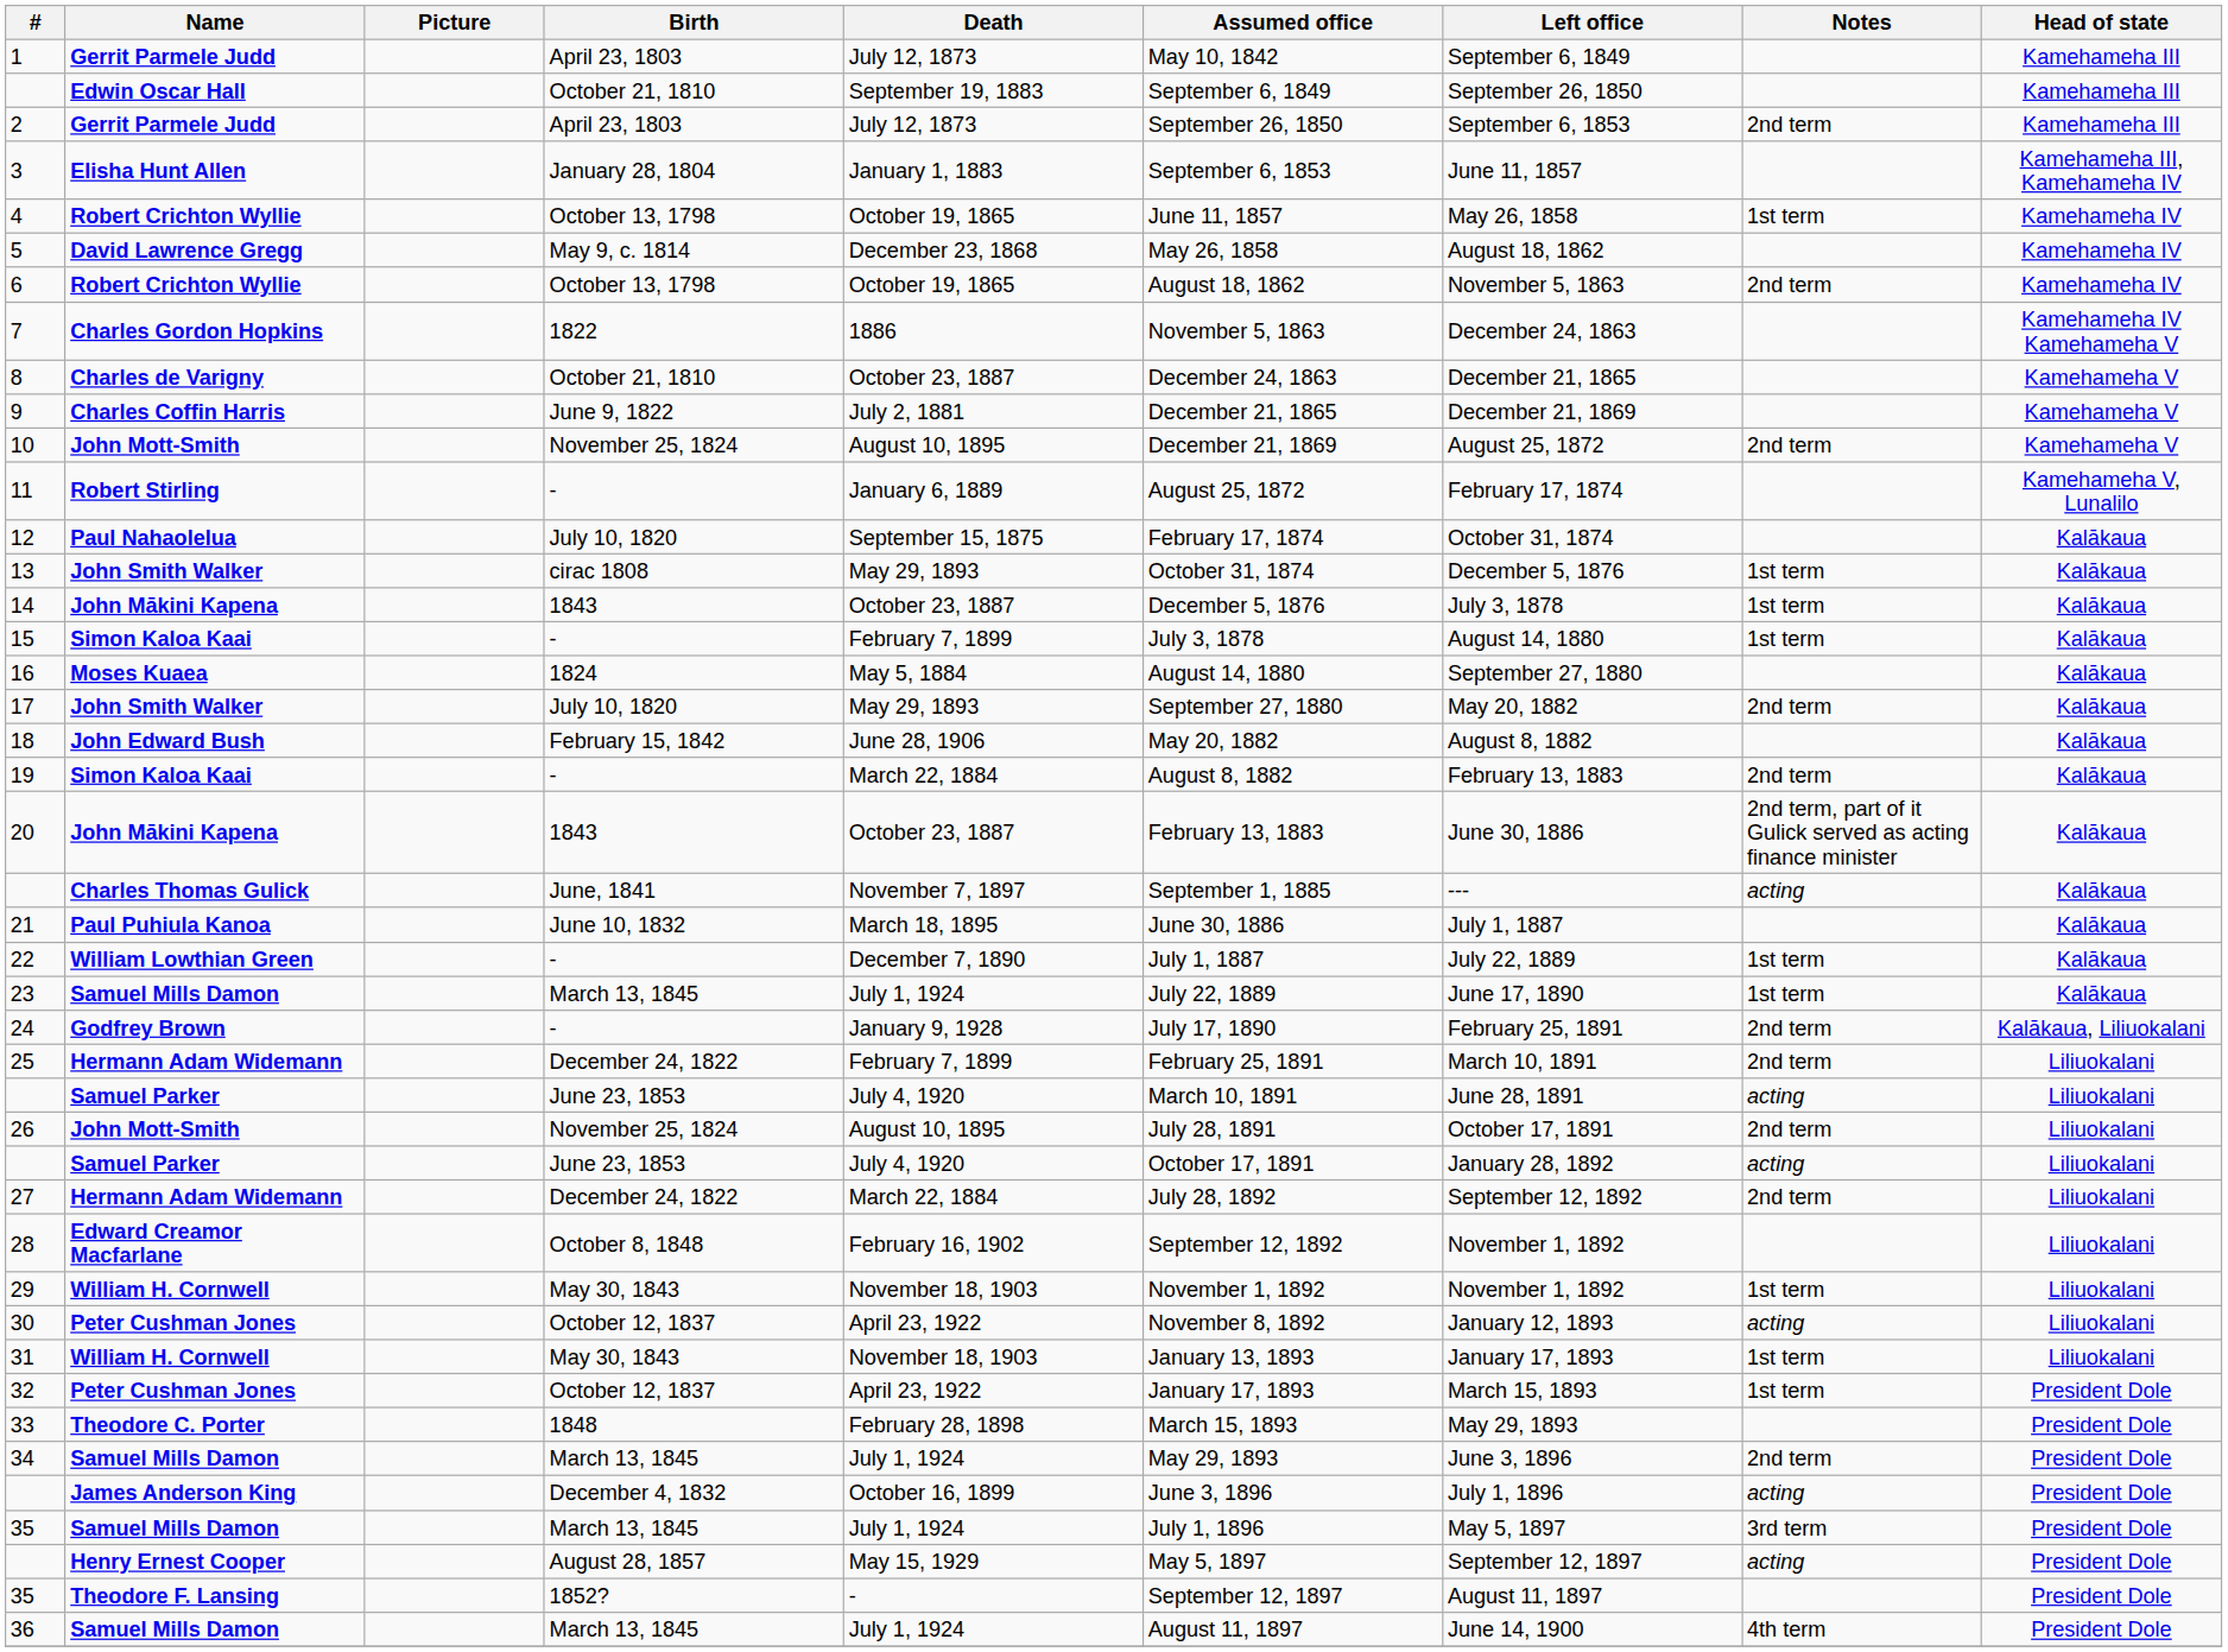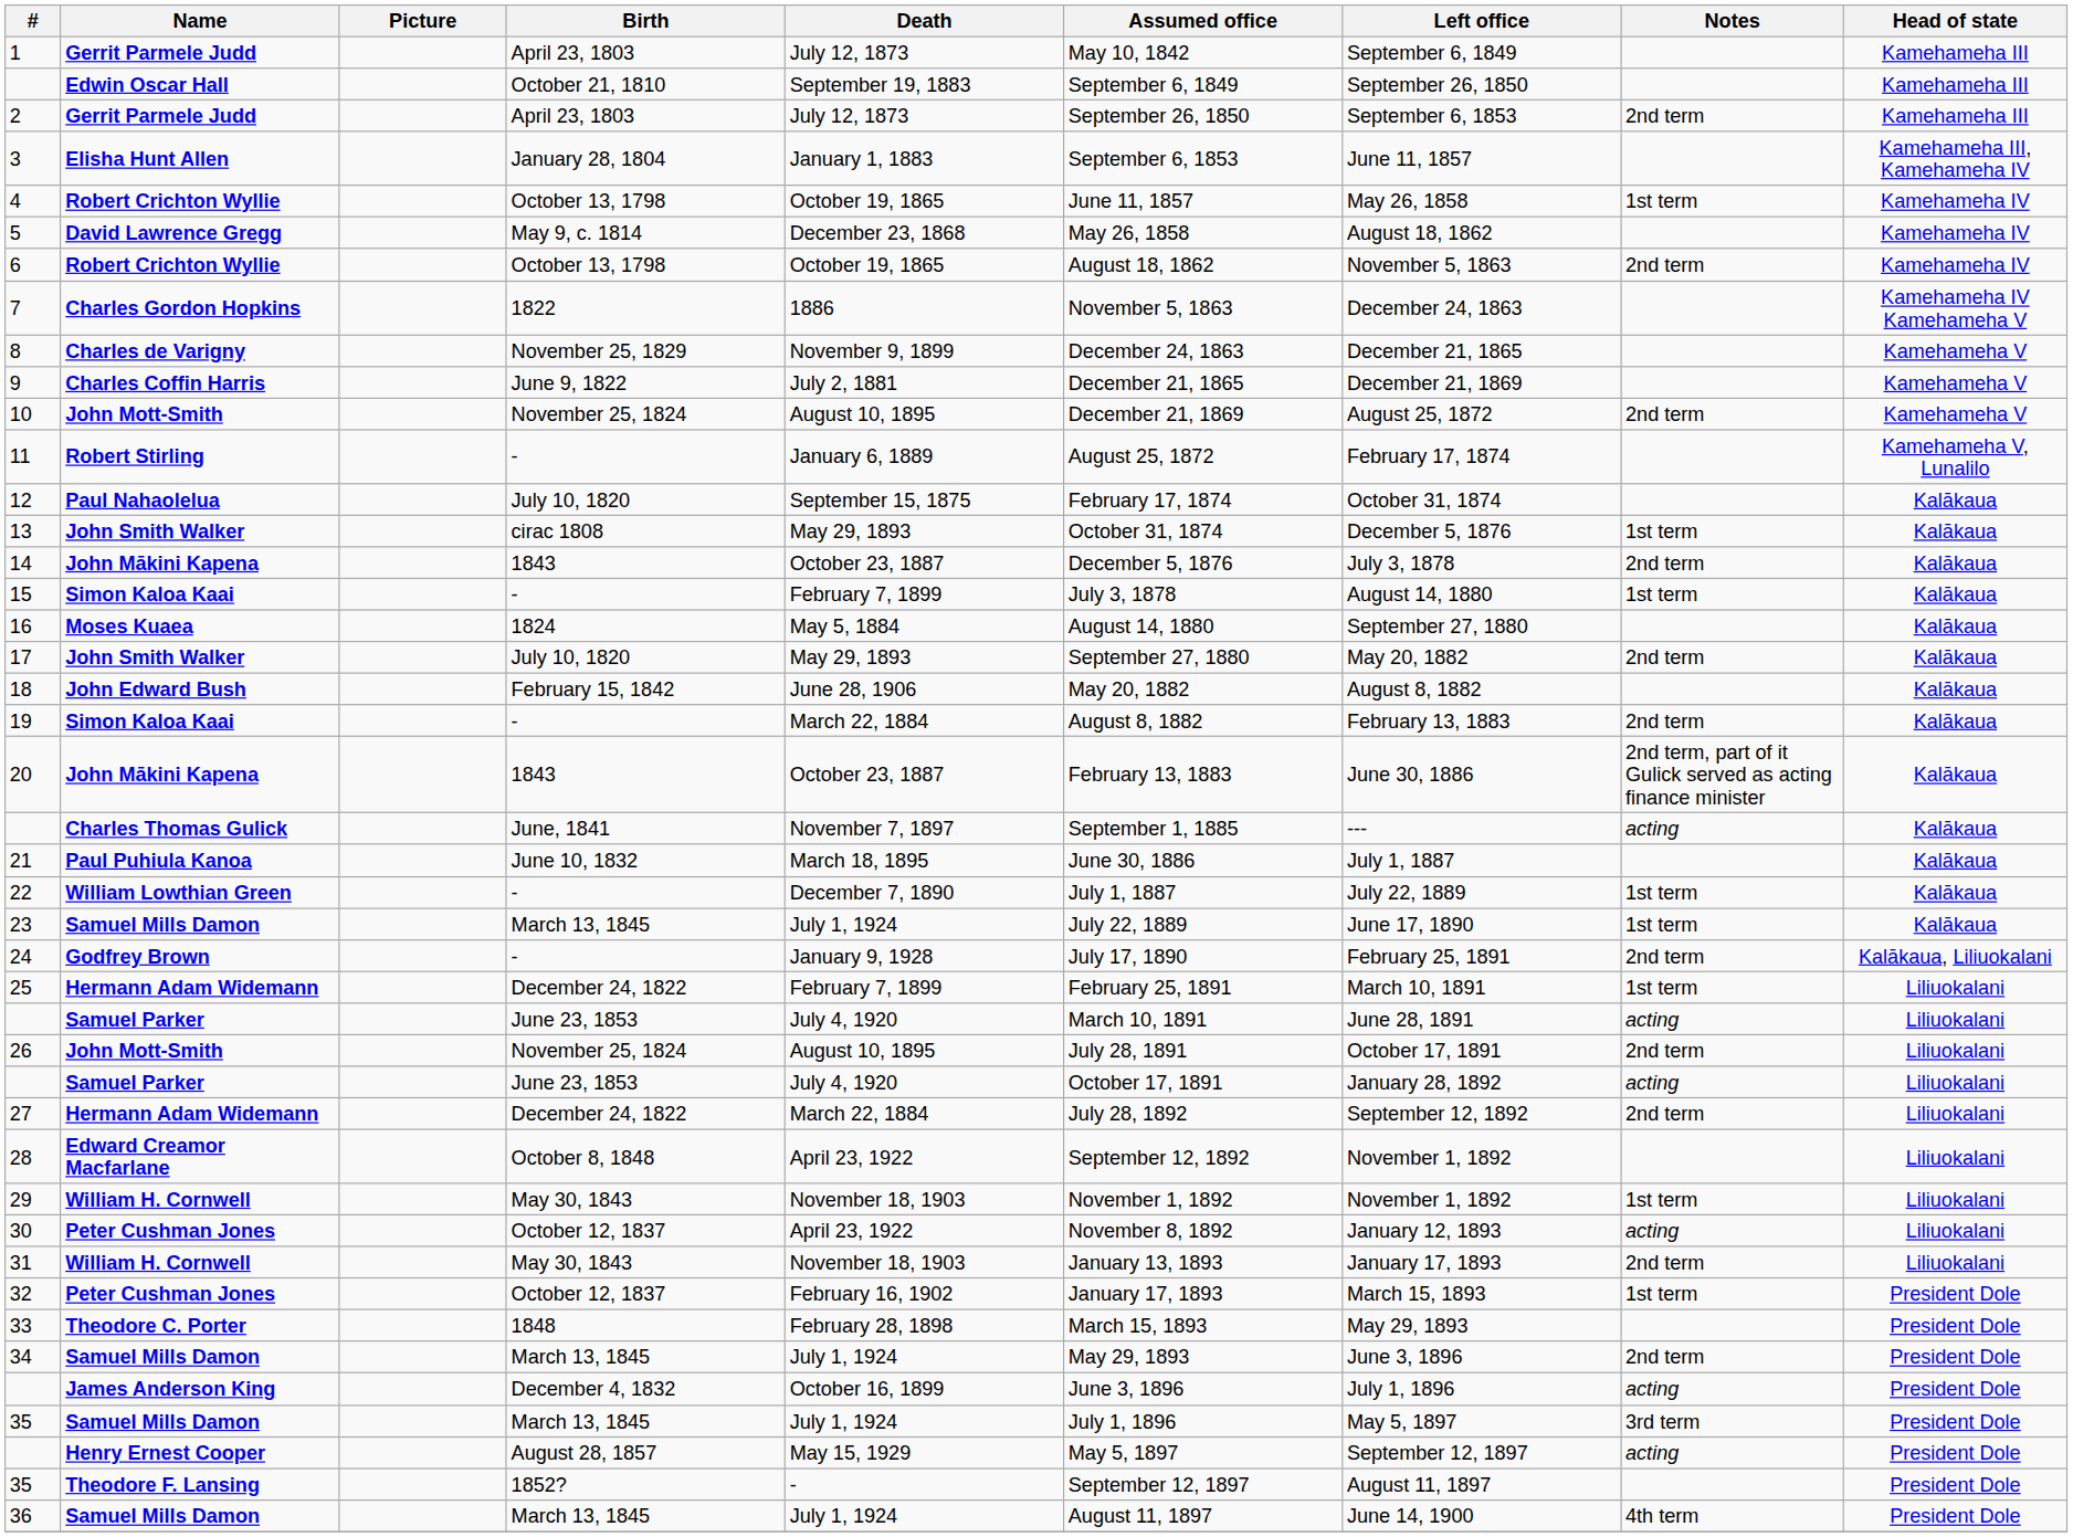 <table class="wikitable" style="font-size: 95%;">
 <tr>
 <th width = 2%>#</th>
 <th width = 10%>Name</th>
 <th width = 6%>Picture</th>
 <th width = 10%>Birth</th>
 <th width = 10%>Death</th>
 <th width = 10%>Assumed office</th>
 <th width = 10%>Left office</th>
 <th width = 8%>Notes</th>
 <th width = 8%>Head of state</th>
 </tr>
 <tr>
 <td>1</td>
 <td><strong><a href='#'>Gerrit Parmele Judd</a></strong></td>
 <td></td>
 <td>April 23, 1803</td>
 <td>July 12, 1873</td>
 <td>May 10, 1842</td>
 <td>September 6, 1849</td>
 <td></td>
 <td rowspan=1 align=center><a href='#'>Kamehameha III</a></td>
 </tr>
 <tr>
 <td></td>
 <td><strong><a href='#'>Edwin Oscar Hall</a></strong></td>
 <td></td>
 <td>October 21, 1810</td>
 <td>September 19, 1883</td>
 <td>September 6, 1849</td>
 <td>September 26, 1850</td>
 <td></td>
 <td rowspan=1 align=center><a href='#'>Kamehameha III</a></td>
 </tr>
 <tr>
 <td>2</td>
 <td><strong><a href='#'>Gerrit Parmele Judd</a></strong></td>
 <td></td>
 <td>April 23, 1803</td>
 <td>July 12, 1873</td>
 <td>September 26, 1850</td>
 <td>September 6, 1853</td>
 <td>2nd term</td>
 <td rowspan=1 align=center><a href='#'>Kamehameha III</a></td>
 </tr>
 <tr>
 <td>3</td>
 <td><strong><a href='#'>Elisha Hunt Allen</a></strong></td>
 <td></td>
 <td>January 28, 1804</td>
 <td>January 1, 1883</td>
 <td>September 6, 1853</td>
 <td>June 11, 1857</td>
 <td></td>
 <td rowspan=1 align=center><a href='#'>Kamehameha III</a>, <a href='#'>Kamehameha IV</a></td>
 </tr>
 <tr>
 <td>4</td>
 <td><strong><a href='#'>Robert Crichton Wyllie</a></strong></td>
 <td></td>
 <td>October 13, 1798</td>
 <td>October 19, 1865</td>
 <td>June 11, 1857</td>
 <td>May 26, 1858</td>
 <td>1st term</td>
 <td rowspan=1 align=center><a href='#'>Kamehameha IV</a></td>
 </tr>
 <tr>
 <td>5</td>
 <td><strong><a href='#'>David Lawrence Gregg</a></strong></td>
 <td></td>
 <td>May 9, c. 1814</td>
 <td>December 23, 1868</td>
 <td>May 26, 1858</td>
 <td>August 18, 1862</td>
 <td></td>
 <td rowspan=1 align=center><a href='#'>Kamehameha IV</a></td>
 </tr>
 <tr>
 <td>6</td>
 <td><strong><a href='#'>Robert Crichton Wyllie</a></strong></td>
 <td></td>
 <td>October 13, 1798</td>
 <td>October 19, 1865</td>
 <td>August 18, 1862</td>
 <td>November 5, 1863</td>
 <td>2nd term</td>
 <td rowspan=1 align=center><a href='#'>Kamehameha IV</a></td>
 </tr>
 <tr>
 <td>7</td>
 <td><strong><a href='#'>Charles Gordon Hopkins</a></strong></td>
 <td></td>
 <td>1822</td>
 <td>1886</td>
 <td>November 5, 1863</td>
 <td>December 24, 1863</td>
 <td></td>
 <td rowspan=1 align=center><a href='#'>Kamehameha IV</a><br><a href='#'>Kamehameha V</a></td>
 </tr>
 <tr>
 <td>8</td>
 <td><strong><a href='#'>Charles de Varigny</a></strong></td>
 <td></td>
-<td>October 21, 1810</td>
-<td>October 23, 1887</td>
+<td>November 25, 1829</td>
+<td>November 9, 1899</td>
 <td>December 24, 1863</td>
 <td>December 21, 1865</td>
 <td></td>
 <td rowspan=1 align=center><a href='#'>Kamehameha V</a></td>
 </tr>
 <tr>
 <td>9</td>
 <td><strong><a href='#'>Charles Coffin Harris</a></strong></td>
 <td></td>
 <td>June 9, 1822</td>
 <td>July 2, 1881</td>
 <td>December 21, 1865</td>
 <td>December 21, 1869</td>
 <td></td>
 <td rowspan=1 align=center><a href='#'>Kamehameha V</a></td>
 </tr>
 <tr>
 <td>10</td>
 <td><strong><a href='#'>John Mott-Smith</a></strong></td>
 <td></td>
 <td>November 25, 1824</td>
 <td>August 10, 1895</td>
 <td>December 21, 1869</td>
 <td>August 25, 1872</td>
 <td>2nd term</td>
 <td rowspan=1 align=center><a href='#'>Kamehameha V</a></td>
 </tr>
 <tr>
 <td>11</td>
 <td><strong><a href='#'>Robert Stirling</a></strong></td>
 <td></td>
 <td>-</td>
 <td>January 6, 1889</td>
 <td>August 25, 1872</td>
 <td>February 17, 1874</td>
 <td></td>
 <td rowspan=1 align=center><a href='#'>Kamehameha V</a>, <a href='#'>Lunalilo</a></td>
 </tr>
 <tr>
 <td>12</td>
 <td><strong><a href='#'>Paul Nahaolelua</a></strong></td>
 <td></td>
 <td>July 10, 1820</td>
 <td>September 15, 1875</td>
 <td>February 17, 1874</td>
 <td>October 31, 1874</td>
 <td></td>
 <td rowspan=1 align=center><a href='#'>Kalākaua</a></td>
 </tr>
 <tr>
 <td>13</td>
 <td><strong><a href='#'>John Smith Walker</a></strong></td>
 <td></td>
 <td>cirac 1808</td>
 <td>May 29, 1893</td>
 <td>October 31, 1874</td>
 <td>December 5, 1876</td>
 <td>1st term</td>
 <td rowspan=1 align=center><a href='#'>Kalākaua</a></td>
 </tr>
 <tr>
 <td>14</td>
 <td><strong><a href='#'>John Mākini Kapena</a></strong></td>
 <td></td>
 <td>1843</td>
 <td>October 23, 1887</td>
 <td>December 5, 1876</td>
 <td>July 3, 1878</td>
-<td>1st term</td>
+<td>2nd term</td>
 <td rowspan=1 align=center><a href='#'>Kalākaua</a></td>
 </tr>
 <tr>
 <td>15</td>
 <td><strong><a href='#'>Simon Kaloa Kaai</a></strong></td>
 <td></td>
 <td>-</td>
 <td>February 7, 1899</td>
 <td>July 3, 1878</td>
 <td>August 14, 1880</td>
 <td>1st term</td>
 <td rowspan=1 align=center><a href='#'>Kalākaua</a></td>
 </tr>
 <tr>
 <td>16</td>
 <td><strong><a href='#'>Moses Kuaea</a></strong></td>
 <td></td>
 <td>1824</td>
 <td>May 5, 1884</td>
 <td>August 14, 1880</td>
 <td>September 27, 1880</td>
 <td></td>
 <td rowspan=1 align=center><a href='#'>Kalākaua</a></td>
 </tr>
 <tr>
 <td>17</td>
 <td><strong><a href='#'>John Smith Walker</a></strong></td>
 <td></td>
 <td>July 10, 1820</td>
 <td>May 29, 1893</td>
 <td>September 27, 1880</td>
 <td>May 20, 1882</td>
 <td>2nd term</td>
 <td rowspan=1 align=center><a href='#'>Kalākaua</a></td>
 </tr>
 <tr>
 <td>18</td>
 <td><strong><a href='#'>John Edward Bush</a></strong></td>
 <td></td>
 <td>February 15, 1842</td>
 <td>June 28, 1906</td>
 <td>May 20, 1882</td>
 <td>August 8, 1882</td>
 <td></td>
 <td rowspan=1 align=center><a href='#'>Kalākaua</a></td>
 </tr>
 <tr>
 <td>19</td>
 <td><strong><a href='#'>Simon Kaloa Kaai</a></strong></td>
 <td></td>
 <td>-</td>
 <td>March 22, 1884</td>
 <td>August 8, 1882</td>
 <td>February 13, 1883</td>
 <td>2nd term</td>
 <td rowspan=1 align=center><a href='#'>Kalākaua</a></td>
 </tr>
 <tr>
 <td>20</td>
 <td><strong><a href='#'>John Mākini Kapena</a></strong></td>
 <td></td>
 <td>1843</td>
 <td>October 23, 1887</td>
 <td>February 13, 1883</td>
 <td>June 30, 1886</td>
 <td>2nd term, part of it Gulick served as acting finance minister</td>
 <td rowspan=1 align=center><a href='#'>Kalākaua</a></td>
 </tr>
 <tr>
 <td></td>
 <td><strong><a href='#'>Charles Thomas Gulick</a></strong></td>
 <td></td>
 <td>June, 1841</td>
 <td>November 7, 1897</td>
 <td>September 1, 1885</td>
 <td>---</td>
 <td><em>acting</em></td>
 <td rowspan=1 align=center><a href='#'>Kalākaua</a></td>
 </tr>
 <tr>
 <td>21</td>
 <td><strong><a href='#'>Paul Puhiula Kanoa</a></strong></td>
 <td></td>
 <td>June 10, 1832</td>
 <td>March 18, 1895</td>
 <td>June 30, 1886</td>
 <td>July 1, 1887</td>
 <td></td>
 <td rowspan=1 align=center><a href='#'>Kalākaua</a></td>
 </tr>
 <tr>
 <td>22</td>
 <td><strong><a href='#'>William Lowthian Green</a></strong></td>
 <td></td>
 <td>-</td>
 <td>December 7, 1890</td>
 <td>July 1, 1887</td>
 <td>July 22, 1889</td>
 <td>1st term</td>
 <td rowspan=1 align=center><a href='#'>Kalākaua</a></td>
 </tr>
 <tr>
 <td>23</td>
 <td><strong><a href='#'>Samuel Mills Damon</a></strong></td>
 <td></td>
 <td>March 13, 1845</td>
 <td>July 1, 1924</td>
 <td>July 22, 1889</td>
 <td>June 17, 1890</td>
 <td>1st term</td>
 <td rowspan=1 align=center><a href='#'>Kalākaua</a></td>
 </tr>
 <tr>
 <td>24</td>
 <td><strong><a href='#'>Godfrey Brown</a></strong></td>
 <td></td>
 <td>-</td>
 <td>January 9, 1928</td>
 <td>July 17, 1890</td>
 <td>February 25, 1891</td>
 <td>2nd term</td>
 <td rowspan=1 align=center><a href='#'>Kalākaua</a>, <a href='#'>Liliuokalani</a></td>
 </tr>
 <tr>
 <td>25</td>
 <td><strong><a href='#'>Hermann Adam Widemann</a></strong></td>
 <td></td>
 <td>December 24, 1822</td>
 <td>February 7, 1899</td>
 <td>February 25, 1891</td>
 <td>March 10, 1891</td>
-<td>2nd term</td>
+<td>1st term</td>
 <td rowspan=1 align=center><a href='#'>Liliuokalani</a></td>
 </tr>
 <tr>
 <td></td>
 <td><strong><a href='#'>Samuel Parker</a></strong></td>
 <td></td>
 <td>June 23, 1853</td>
 <td>July 4, 1920</td>
 <td>March 10, 1891</td>
 <td>June 28, 1891</td>
 <td><em>acting</em></td>
 <td rowspan=1 align=center><a href='#'>Liliuokalani</a></td>
 </tr>
 <tr>
 <td>26</td>
 <td><strong><a href='#'>John Mott-Smith</a></strong></td>
 <td></td>
 <td>November 25, 1824</td>
 <td>August 10, 1895</td>
 <td>July 28, 1891</td>
 <td>October 17, 1891</td>
 <td>2nd term</td>
 <td rowspan=1 align=center><a href='#'>Liliuokalani</a></td>
 </tr>
 <tr>
 <td></td>
 <td><strong><a href='#'>Samuel Parker</a></strong></td>
 <td></td>
 <td>June 23, 1853</td>
 <td>July 4, 1920</td>
 <td>October 17, 1891</td>
 <td>January 28, 1892</td>
 <td><em>acting</em></td>
 <td rowspan=1 align=center><a href='#'>Liliuokalani</a></td>
 </tr>
 <tr>
 <td>27</td>
 <td><strong><a href='#'>Hermann Adam Widemann</a></strong></td>
 <td></td>
 <td>December 24, 1822</td>
 <td>March 22, 1884</td>
 <td>July 28, 1892</td>
 <td>September 12, 1892</td>
 <td>2nd term</td>
 <td rowspan=1 align=center><a href='#'>Liliuokalani</a></td>
 </tr>
 <tr>
 <td>28</td>
 <td><strong><a href='#'>Edward Creamor Macfarlane</a></strong></td>
 <td></td>
 <td>October 8, 1848</td>
-<td>February 16, 1902</td>
+<td>April 23, 1922</td>
 <td>September 12, 1892</td>
 <td>November 1, 1892</td>
 <td></td>
 <td rowspan=1 align=center><a href='#'>Liliuokalani</a></td>
 </tr>
 <tr>
 <td>29</td>
 <td><strong><a href='#'>William H. Cornwell</a></strong></td>
 <td></td>
 <td>May 30, 1843</td>
 <td>November 18, 1903</td>
 <td>November 1, 1892</td>
 <td>November 1, 1892</td>
 <td>1st term</td>
 <td rowspan=1 align=center><a href='#'>Liliuokalani</a></td>
 </tr>
 <tr>
 <td>30</td>
 <td><strong><a href='#'>Peter Cushman Jones</a></strong></td>
 <td></td>
 <td>October 12, 1837</td>
 <td>April 23, 1922</td>
 <td>November 8, 1892</td>
 <td>January 12, 1893</td>
 <td><em>acting</em></td>
 <td rowspan=1 align=center><a href='#'>Liliuokalani</a></td>
 </tr>
 <tr>
 <td>31</td>
 <td><strong><a href='#'>William H. Cornwell</a></strong></td>
 <td></td>
 <td>May 30, 1843</td>
 <td>November 18, 1903</td>
 <td>January 13, 1893</td>
 <td>January 17, 1893</td>
-<td>1st term</td>
+<td>2nd term</td>
 <td rowspan=1 align=center><a href='#'>Liliuokalani</a></td>
 </tr>
 <tr>
 <td>32</td>
 <td><strong><a href='#'>Peter Cushman Jones</a></strong></td>
 <td></td>
 <td>October 12, 1837</td>
-<td>April 23, 1922</td>
+<td>February 16, 1902</td>
 <td>January 17, 1893</td>
 <td>March 15, 1893</td>
 <td>1st term</td>
 <td rowspan=1 align=center><a href='#'>President Dole</a></td>
 </tr>
 <tr>
 <td>33</td>
 <td><strong><a href='#'>Theodore C. Porter</a></strong></td>
 <td></td>
 <td>1848</td>
 <td>February 28, 1898</td>
 <td>March 15, 1893</td>
 <td>May 29, 1893</td>
 <td></td>
 <td rowspan=1 align=center><a href='#'>President Dole</a></td>
 </tr>
 <tr>
 <td>34</td>
 <td><strong><a href='#'>Samuel Mills Damon</a></strong></td>
 <td></td>
 <td>March 13, 1845</td>
 <td>July 1, 1924</td>
 <td>May 29, 1893</td>
 <td>June 3, 1896</td>
 <td>2nd term</td>
 <td rowspan=1 align=center><a href='#'>President Dole</a></td>
 </tr>
 <tr>
 <td></td>
 <td><strong><a href='#'>James Anderson King</a></strong></td>
 <td></td>
 <td>December 4, 1832</td>
 <td>October 16, 1899</td>
 <td>June 3, 1896</td>
 <td>July 1, 1896</td>
 <td><em>acting</em></td>
 <td rowspan=1 align=center><a href='#'>President Dole</a></td>
 </tr>
 <tr>
 <td>35</td>
 <td><strong><a href='#'>Samuel Mills Damon</a></strong></td>
 <td></td>
 <td>March 13, 1845</td>
 <td>July 1, 1924</td>
 <td>July 1, 1896</td>
 <td>May 5, 1897</td>
 <td>3rd term</td>
 <td rowspan=1 align=center><a href='#'>President Dole</a></td>
 </tr>
 <tr>
 <td></td>
 <td><strong><a href='#'>Henry Ernest Cooper</a></strong></td>
 <td></td>
 <td>August 28, 1857</td>
 <td>May 15, 1929</td>
 <td>May 5, 1897</td>
 <td>September 12, 1897</td>
 <td><em>acting</em></td>
 <td rowspan=1 align=center><a href='#'>President Dole</a></td>
 </tr>
 <tr>
 <td>35</td>
 <td><strong><a href='#'>Theodore F. Lansing</a></strong></td>
 <td></td>
 <td>1852?</td>
 <td>-</td>
 <td>September 12, 1897</td>
 <td>August 11, 1897</td>
 <td></td>
 <td rowspan=1 align=center><a href='#'>President Dole</a></td>
 </tr>
 <tr>
 <td>36</td>
 <td><strong><a href='#'>Samuel Mills Damon</a></strong></td>
 <td></td>
 <td>March 13, 1845</td>
 <td>July 1, 1924</td>
 <td>August 11, 1897</td>
 <td>June 14, 1900</td>
 <td>4th term</td>
 <td rowspan=1 align=center><a href='#'>President Dole</a></td>
 </tr>
 <tr>
 </tr>
 </table>
